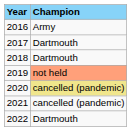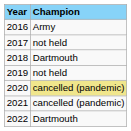 <table class="wikitable" style="font-size:85%;">
 <tr ! style="background-color: #87D3F8;">
 <td><strong>Year</strong></td>
 <td><strong>Champion</strong></td>
 </tr>
 <tr --->
 <td>2016</td>
 <td>Army</td>
 </tr>
 <tr --->
 <td>2017</td>
-<td>Dartmouth</td>
+<td>not held</td>
 </tr>
 <tr --->
 <td>2018</td>
 <td>Dartmouth</td>
 </tr>
 <tr --->
 <td>2019</td>
-<td style="background: lightsalmon;">not held</td>
+<td>not held</td>
 </tr>
 <tr --->
 <td>2020</td>
 <td style="background: khaki;">cancelled (pandemic)</td>
 </tr>
 <tr --->
 <td>2021</td>
 <td>cancelled (pandemic)</td>
 </tr>
 <tr --->
 <td>2022</td>
 <td>Dartmouth</td>
 </tr>
 </table>
